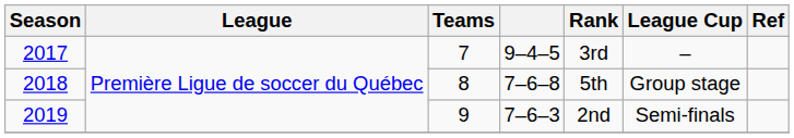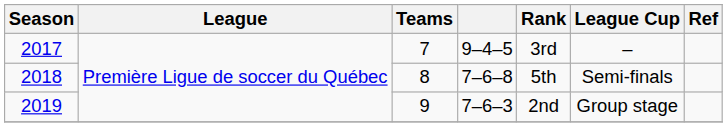 <table class="wikitable" style="text-align: center;">
 <tr>
 <th>Season</th>
 <th>League</th>
 <th>Teams</th>
 <th></th>
 <th>Rank</th>
 <th>League Cup</th>
 <th>Ref</th>
 </tr>
 <tr>
 <td><a href='#'>2017</a></td>
 <td rowspan="3"><a href='#'>Première Ligue de soccer du Québec</a></td>
 <td>7</td>
 <td>9–4–5</td>
 <td>3rd</td>
 <td>–</td>
 <td></td>
 </tr>
 <tr>
 <td><a href='#'>2018</a></td>
 <td>8</td>
 <td>7–6–8</td>
 <td>5th</td>
-<td>Group stage</td>
+<td>Semi-finals</td>
 <td></td>
 </tr>
 <tr>
 <td><a href='#'>2019</a></td>
 <td>9</td>
 <td>7–6–3</td>
 <td>2nd</td>
-<td>Semi-finals</td>
+<td>Group stage</td>
 <td></td>
 </tr>
 <tr>
 </tr>
 </table>
